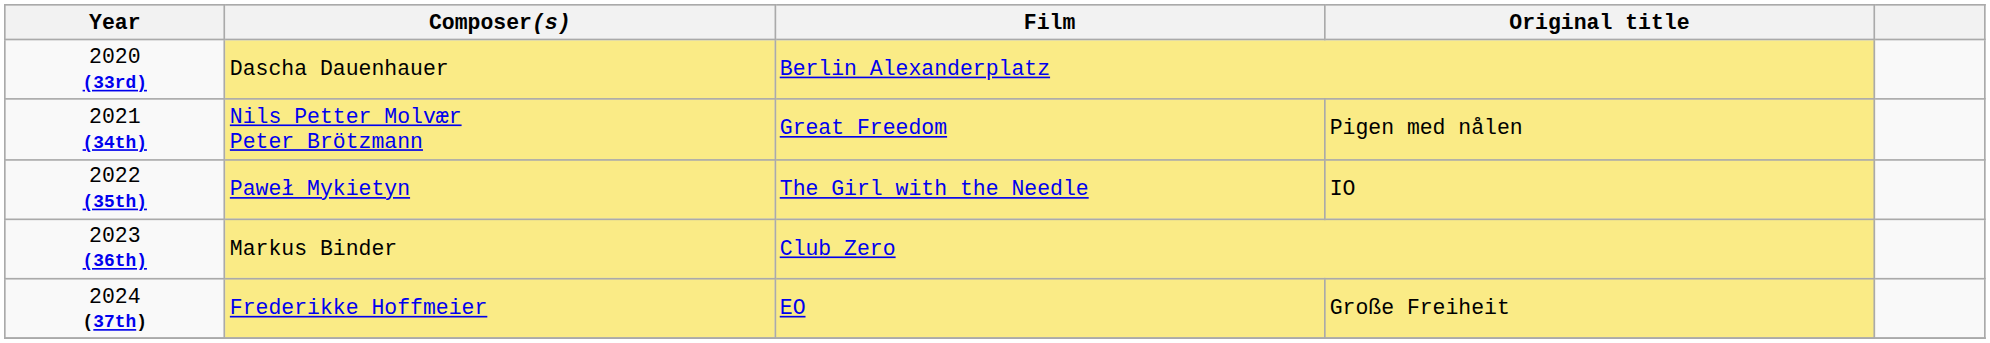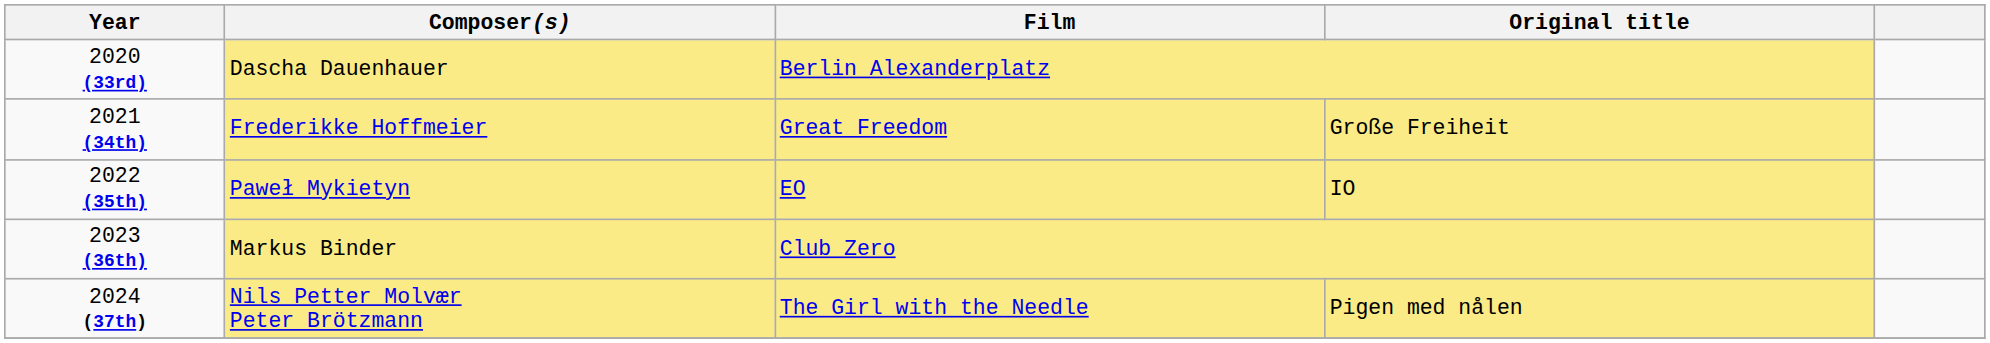 <table class="wikitable" width="95%" cellpadding="5">
 <tr>
 <th width="10%"><strong>Year</strong></th>
 <th width="25%"><strong>Composer<strong><em>(s)<em></th>
 <th width="25%"></strong>Film<strong></th>
 <th width="25%"></strong>Original title<strong></th>
 <th width="5%"></th>
 </tr>
 <tr>
 <td style="text-align:center;"></strong>2020<strong><br><small><a href='#'>(33rd)</a></small></td>
 <td style="background:#FAEB86;"></strong>Dascha Dauenhauer<strong></td>
 <td colspan="2" style="background:#FAEB86;"></em></strong><a href='#'>Berlin Alexanderplatz</a><strong><em></td>
 <td></td>
 </tr>
 <tr>
 <td style="text-align:center;"></strong>2021<strong><br><small><a href='#'>(34th)</a></small></td>
-<td style="background:#FAEB86;"></strong><a href='#'>Nils Petter Molvær</a><strong><br> </strong><a href='#'>Peter Brötzmann</a><strong></td>
+<td style="background:#FAEB86;"></strong><a href='#'>Frederikke Hoffmeier</a><strong></td>
 <td style="background:#FAEB86;"></em></strong><a href='#'>Great Freedom</a><strong><em></td>
-<td style="background:#FAEB86;"></em></strong>Pigen med nålen<strong><em></td>
+<td style="background:#FAEB86;"></em></strong>Große Freiheit<strong><em></td>
 <td></td>
 </tr>
 <tr>
 <td style="text-align:center;"></strong>2022<strong><br><small><a href='#'>(35th)</a></small></td>
 <td style="background:#FAEB86;"></strong><a href='#'>Paweł Mykietyn</a><strong></td>
-<td style="background:#FAEB86;"></em></strong><a href='#'>The Girl with the Needle</a><strong><em></td>
+<td style="background:#FAEB86;"></em></strong><a href='#'>EO</a><strong><em></td>
 <td style="background:#FAEB86;"></em></strong>IO<strong><em></td>
 <td></td>
 </tr>
 <tr>
 <td style="text-align:center;"></strong>2023<strong><br><small><a href='#'>(36th)</a></small></td>
 <td style="background:#FAEB86;"></strong>Markus Binder<strong></td>
 <td colspan=2 style="background:#FAEB86;"></em></strong><a href='#'>Club Zero</a><strong><em></td>
 <td></td>
 </tr>
 <tr>
 <td style="text-align:center;"></strong>2024<strong><br><small>(<a href='#'>37th</a>)</small></td>
-<td style="background:#FAEB86;"></strong><a href='#'>Frederikke Hoffmeier</a><strong></td>
-<td style="background:#FAEB86;"></em></strong><a href='#'>EO</a><strong><em></td>
-<td style="background:#FAEB86;"></em></strong>Große Freiheit<strong><em></td>
+<td style="background:#FAEB86;"></strong><a href='#'>Nils Petter Molvær</a><strong><br> </strong><a href='#'>Peter Brötzmann</a><strong></td>
+<td style="background:#FAEB86;"></em></strong><a href='#'>The Girl with the Needle</a><strong><em></td>
+<td style="background:#FAEB86;"></em></strong>Pigen med nålen<strong><em></td>
 <td></td>
 </tr>
 <tr>
 </tr>
 </table>
